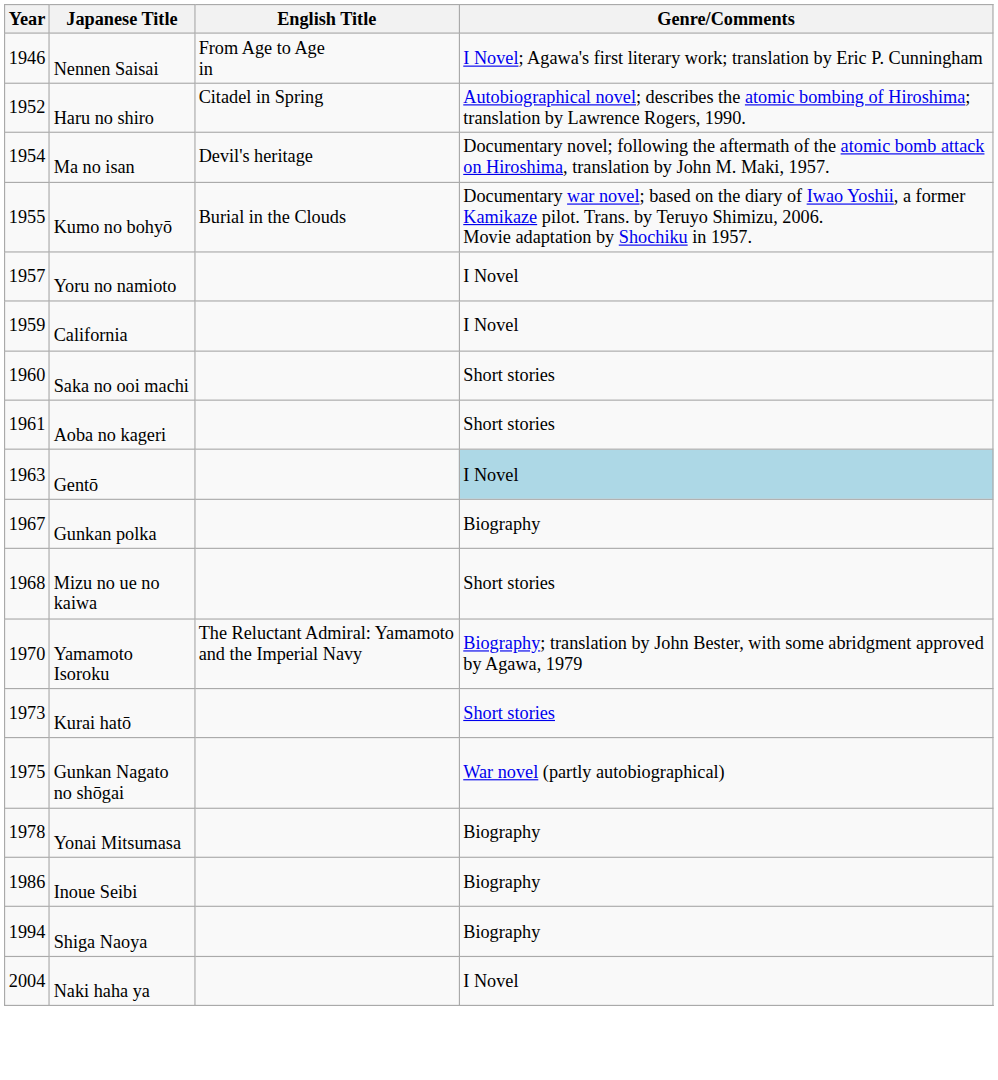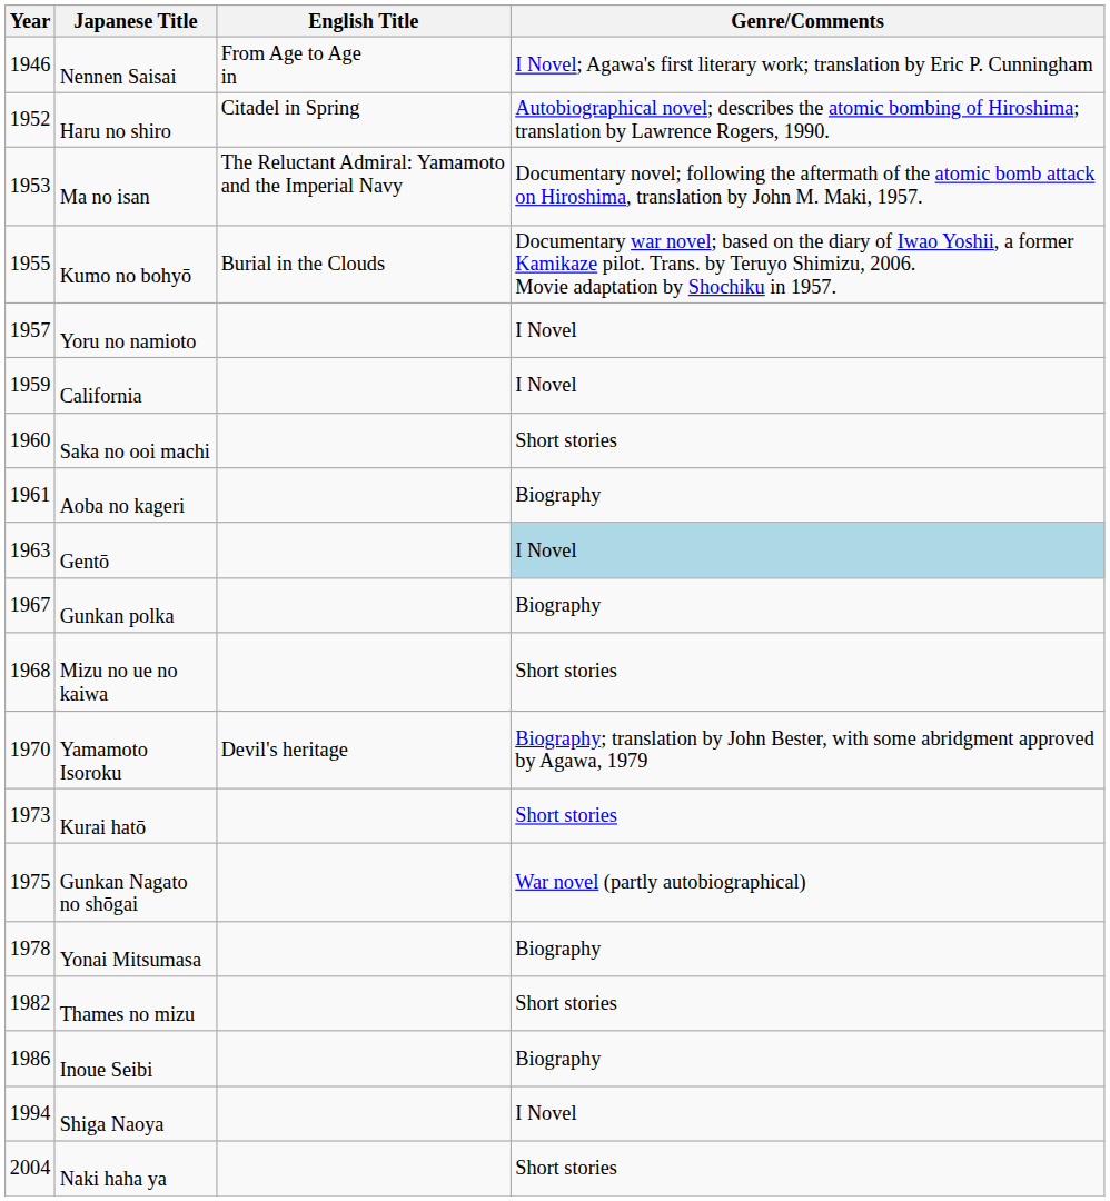 <table class="wikitable">
 <tr>
 <th>Year</th>
 <th>Japanese Title</th>
 <th>English Title</th>
 <th>Genre/Comments</th>
 </tr>
 <tr>
 <td>1946</td>
 <td><br>Nennen Saisai</td>
 <td>From Age to Age <br>in </td>
 <td><a href='#'>I Novel</a>; Agawa's first literary work; translation by Eric P. Cunningham</td>
 </tr>
 <tr>
 <td>1952</td>
 <td><br>Haru no shiro</td>
 <td>Citadel in Spring <br><br></td>
 <td><a href='#'>Autobiographical novel</a>; describes the <a href='#'>atomic bombing of Hiroshima</a>; translation by Lawrence Rogers, 1990.</td>
 </tr>
 <tr>
-<td>1954</td>
+<td>1953</td>
 <td><br>Ma no isan</td>
-<td>Devil's heritage</td>
+<td>The Reluctant Admiral: Yamamoto and the Imperial Navy<br><br></td>
 <td>Documentary novel; following the aftermath of the <a href='#'>atomic bomb attack on Hiroshima</a>, translation by John M. Maki, 1957.</td>
 </tr>
 <tr>
 <td>1955</td>
 <td><br>Kumo no bohyō</td>
 <td>Burial in the Clouds<br></td>
 <td>Documentary <a href='#'>war novel</a>; based on the diary of <a href='#'>Iwao Yoshii</a>, a former <a href='#'>Kamikaze</a> pilot. Trans. by Teruyo Shimizu, 2006. <br>Movie adaptation by <a href='#'>Shochiku</a> in 1957.</td>
 </tr>
 <tr>
 <td>1957</td>
 <td><br>Yoru no namioto</td>
 <td></td>
 <td>I Novel</td>
 </tr>
 <tr>
 <td>1959</td>
 <td><br>California</td>
 <td></td>
 <td>I Novel</td>
 </tr>
 <tr>
 <td>1960</td>
 <td><br>Saka no ooi machi</td>
 <td></td>
 <td>Short stories</td>
 </tr>
 <tr>
 <td>1961</td>
 <td><br>Aoba no kageri</td>
 <td></td>
-<td>Short stories</td>
+<td>Biography</td>
 </tr>
 <tr>
 <td>1963</td>
 <td><br>Gentō</td>
 <td></td>
 <td style="background: lightblue;">I Novel</td>
 </tr>
 <tr>
 <td>1967</td>
 <td><br>Gunkan polka</td>
 <td></td>
 <td>Biography</td>
 </tr>
 <tr>
 <td>1968</td>
 <td><br>Mizu no ue no kaiwa</td>
 <td></td>
 <td>Short stories</td>
 </tr>
 <tr>
 <td>1970</td>
 <td><br>Yamamoto Isoroku</td>
-<td>The Reluctant Admiral: Yamamoto and the Imperial Navy<br><br></td>
+<td>Devil's heritage</td>
 <td><a href='#'>Biography</a>; translation by John Bester, with some abridgment approved by Agawa, 1979</td>
 </tr>
 <tr>
 <td>1973</td>
 <td><br>Kurai hatō</td>
 <td></td>
 <td><a href='#'>Short stories</a></td>
 </tr>
 <tr>
 <td>1975</td>
 <td><br>Gunkan Nagato no shōgai</td>
 <td></td>
 <td><a href='#'>War novel</a> (partly autobiographical)</td>
 </tr>
 <tr>
 <td>1978</td>
 <td><br>Yonai Mitsumasa</td>
 <td></td>
 <td>Biography</td>
 </tr>
 <tr>
+<td>1982</td>
+<td><br>Thames no mizu</td>
+<td></td>
+<td>Short stories</td>
+</tr>
+<tr>
 <td>1986</td>
 <td><br>Inoue Seibi</td>
 <td></td>
 <td>Biography</td>
 </tr>
 <tr>
 <td>1994</td>
 <td><br>Shiga Naoya</td>
 <td></td>
-<td>Biography</td>
+<td>I Novel</td>
 </tr>
 <tr>
 <td>2004</td>
 <td><br>Naki haha ya</td>
 <td></td>
-<td>I Novel</td>
+<td>Short stories</td>
 </tr>
 <tr>
 </tr>
 </table>
